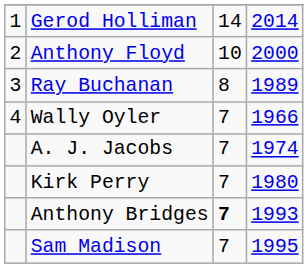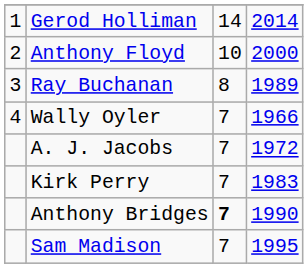 <table class="wikitable">
 <tr>
 </tr>
 <tr>
 <td>1</td>
 <td><a href='#'>Gerod Holliman</a></td>
 <td>14</td>
 <td><a href='#'>2014</a></td>
 </tr>
 <tr>
 <td>2</td>
 <td><a href='#'>Anthony Floyd</a></td>
 <td>10</td>
 <td><a href='#'>2000</a></td>
 </tr>
 <tr>
 <td>3</td>
 <td><a href='#'>Ray Buchanan</a></td>
 <td>8</td>
 <td><a href='#'>1989</a></td>
 </tr>
 <tr>
 <td>4</td>
 <td>Wally Oyler</td>
 <td>7</td>
 <td><a href='#'>1966</a></td>
 </tr>
 <tr>
 <td></td>
 <td>A. J. Jacobs</td>
 <td>7</td>
-<td><a href='#'>1974</a></td>
+<td><a href='#'>1972</a></td>
 </tr>
 <tr>
 <td></td>
 <td>Kirk Perry</td>
 <td>7</td>
-<td><a href='#'>1980</a></td>
+<td><a href='#'>1983</a></td>
 </tr>
 <tr>
 <td></td>
 <td>Anthony Bridges</td>
 <td><strong>7</strong></td>
-<td><a href='#'>1993</a></td>
+<td><a href='#'>1990</a></td>
 </tr>
 <tr>
 <td></td>
 <td><a href='#'>Sam Madison</a></td>
 <td>7</td>
 <td><a href='#'>1995</a></td>
 </tr>
 </table>
